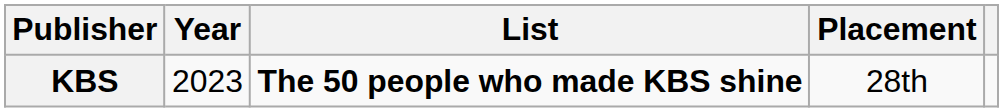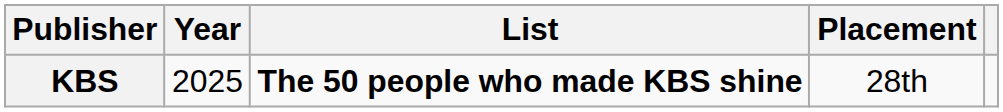 <table class="wikitable plainrowheaders sortable">
 <tr>
 <th scope="col">Publisher</th>
 <th scope="col">Year</th>
 <th scope="col">List</th>
 <th scope="col">Placement</th>
 <th scope="col" class="unsortable"></th>
 </tr>
 <tr>
 <th scope="row">KBS</th>
-<td>2023</td>
+<td>2025</td>
 <td><strong>The 50 people who made KBS shine</strong></td>
 <td style="text-align:center">28th</td>
 <td style="text-align:center"></td>
 </tr>
 </table>
